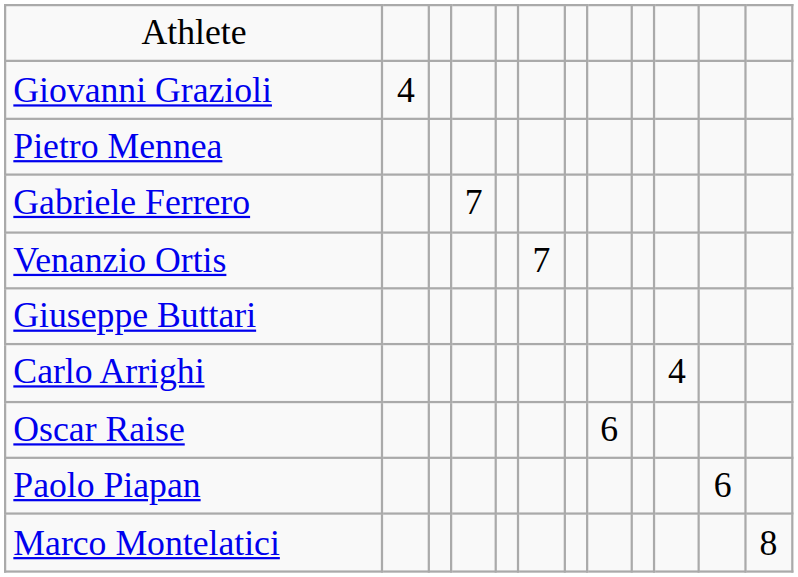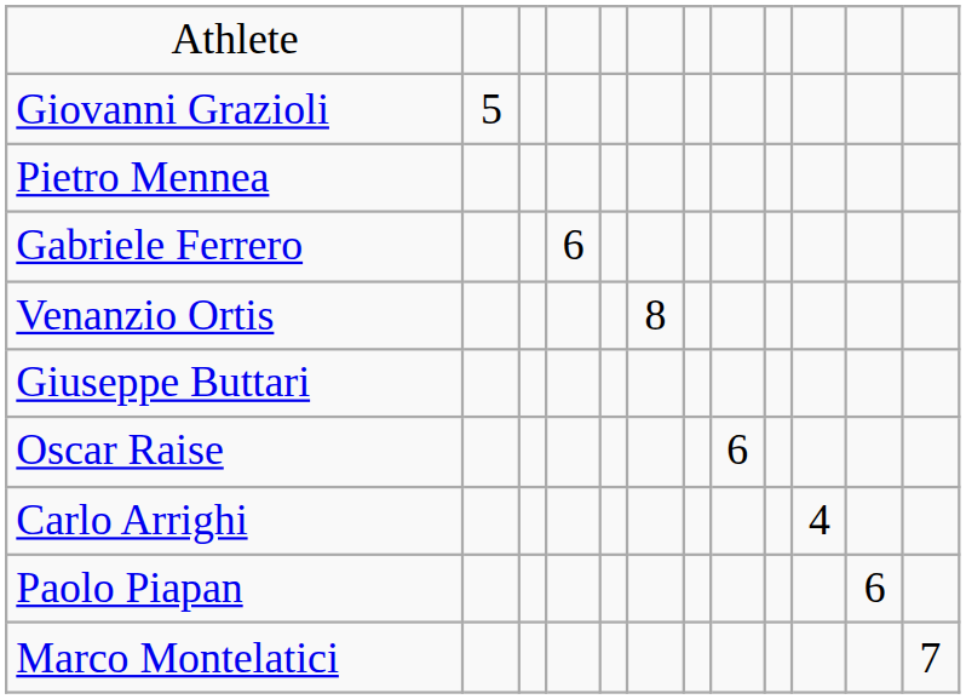 <table class="wikitable" style="text-align: center; font-size:100%" width=40%">
 <tr>
 <td>Athlete</td>
 <td></td>
 <td></td>
 <td></td>
 <td></td>
 <td></td>
 <td></td>
 <td></td>
 <td></td>
 <td></td>
 <td></td>
 <td></td>
 </tr>
 <tr>
 <td align=left><a href='#'>Giovanni Grazioli</a></td>
-<td>4</td>
+<td>5</td>
 <td></td>
 <td></td>
 <td></td>
 <td></td>
 <td></td>
 <td></td>
 <td></td>
 <td></td>
 <td></td>
 <td></td>
 </tr>
 <tr>
 <td align=left><a href='#'>Pietro Mennea</a></td>
 <td></td>
 <td></td>
 <td></td>
 <td></td>
 <td></td>
 <td></td>
 <td></td>
 <td></td>
 <td></td>
 <td></td>
 <td></td>
 </tr>
 <tr>
 <td align=left><a href='#'>Gabriele Ferrero</a></td>
 <td></td>
 <td></td>
-<td>7</td>
+<td>6</td>
 <td></td>
 <td></td>
 <td></td>
 <td></td>
 <td></td>
 <td></td>
 <td></td>
 <td></td>
 </tr>
 <tr>
 <td align=left><a href='#'>Venanzio Ortis</a></td>
 <td></td>
 <td></td>
 <td></td>
 <td></td>
-<td>7</td>
+<td>8</td>
 <td></td>
 <td></td>
 <td></td>
 <td></td>
 <td></td>
 <td></td>
 </tr>
 <tr>
 <td align=left><a href='#'>Giuseppe Buttari</a></td>
 <td></td>
 <td></td>
 <td></td>
 <td></td>
 <td></td>
 <td></td>
 <td></td>
 <td></td>
 <td></td>
 <td></td>
 <td></td>
 </tr>
 <tr>
+<td align=left><a href='#'>Oscar Raise</a></td>
+<td></td>
+<td></td>
+<td></td>
+<td></td>
+<td></td>
+<td></td>
+<td>6</td>
+<td></td>
+<td></td>
+<td></td>
+<td></td>
+</tr>
+<tr>
 <td align=left><a href='#'>Carlo Arrighi</a></td>
 <td></td>
 <td></td>
 <td></td>
 <td></td>
 <td></td>
 <td></td>
 <td></td>
 <td></td>
 <td>4</td>
-<td></td>
-<td></td>
-</tr>
-<tr>
-<td align=left><a href='#'>Oscar Raise</a></td>
-<td></td>
-<td></td>
-<td></td>
-<td></td>
-<td></td>
-<td></td>
-<td>6</td>
-<td></td>
-<td></td>
 <td></td>
 <td></td>
 </tr>
 <tr>
 <td align=left><a href='#'>Paolo Piapan</a></td>
 <td></td>
 <td></td>
 <td></td>
 <td></td>
 <td></td>
 <td></td>
 <td></td>
 <td></td>
 <td></td>
 <td>6</td>
 <td></td>
 </tr>
 <tr>
 <td align=left><a href='#'>Marco Montelatici</a></td>
 <td></td>
 <td></td>
 <td></td>
 <td></td>
 <td></td>
 <td></td>
 <td></td>
 <td></td>
 <td></td>
 <td></td>
-<td>8</td>
+<td>7</td>
 </tr>
 </table>
